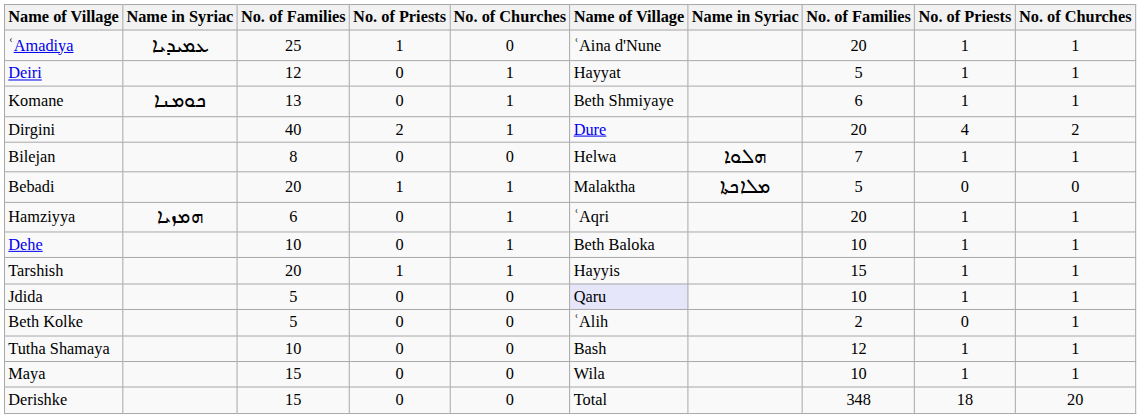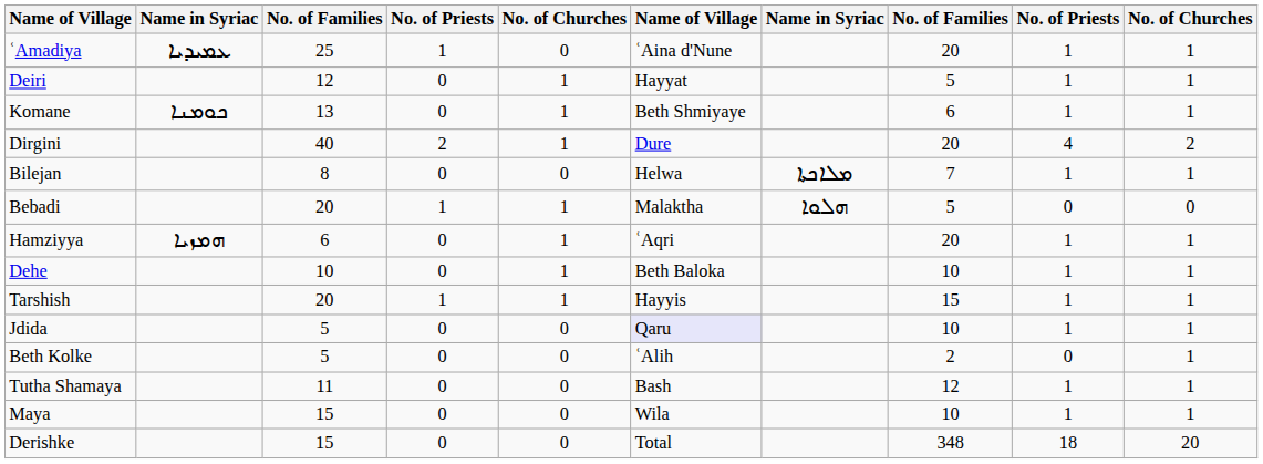 <table class="wikitable" style="text-align:center">
 <tr>
 <th>Name of Village</th>
 <th>Name in Syriac</th>
 <th>No. of Families</th>
 <th>No. of Priests</th>
 <th>No. of Churches</th>
 <th>Name of Village</th>
 <th>Name in Syriac</th>
 <th>No. of Families</th>
 <th>No. of Priests</th>
 <th>No. of Churches</th>
 </tr>
 <tr>
 <td style="text-align:left">ʿ<a href='#'>Amadiya</a></td>
 <td><big>ܥܡܝܕܝܐ</big></td>
 <td>25</td>
 <td>1</td>
 <td>0</td>
 <td style="text-align:left">ʿAina d'Nune</td>
 <td><big></big></td>
 <td>20</td>
 <td>1</td>
 <td>1</td>
 </tr>
 <tr>
 <td style="text-align:left"><a href='#'>Deiri</a></td>
 <td><big></big></td>
 <td>12</td>
 <td>0</td>
 <td>1</td>
 <td style="text-align:left">Hayyat</td>
 <td><big></big></td>
 <td>5</td>
 <td>1</td>
 <td>1</td>
 </tr>
 <tr>
 <td style="text-align:left">Komane</td>
 <td><big>ܟܘܡܢܐ</big></td>
 <td>13</td>
 <td>0</td>
 <td>1</td>
 <td style="text-align:left">Beth Shmiyaye</td>
 <td><big></big></td>
 <td>6</td>
 <td>1</td>
 <td>1</td>
 </tr>
 <tr>
 <td style="text-align:left">Dirgini</td>
 <td><big></big></td>
 <td>40</td>
 <td>2</td>
 <td>1</td>
 <td style="text-align:left"><a href='#'>Dure</a></td>
 <td><big></big></td>
 <td>20</td>
 <td>4</td>
 <td>2</td>
 </tr>
 <tr>
 <td style="text-align:left">Bilejan</td>
 <td><big></big></td>
 <td>8</td>
 <td>0</td>
 <td>0</td>
 <td style="text-align:left">Helwa</td>
-<td><big>ܗܠܘܐ</big></td>
+<td><big>ܡܠܐܟܬܐ</big></td>
 <td>7</td>
 <td>1</td>
 <td>1</td>
 </tr>
 <tr>
 <td style="text-align:left">Bebadi</td>
 <td><big></big></td>
 <td>20</td>
 <td>1</td>
 <td>1</td>
 <td style="text-align:left">Malaktha</td>
-<td><big>ܡܠܐܟܬܐ</big></td>
+<td><big>ܗܠܘܐ</big></td>
 <td>5</td>
 <td>0</td>
 <td>0</td>
 </tr>
 <tr>
 <td style="text-align:left">Hamziyya</td>
 <td><big>ܗܡܙܝܐ</big></td>
 <td>6</td>
 <td>0</td>
 <td>1</td>
 <td style="text-align:left">ʿAqri</td>
 <td><big></big></td>
 <td>20</td>
 <td>1</td>
 <td>1</td>
 </tr>
 <tr>
 <td style="text-align:left"><a href='#'>Dehe</a></td>
 <td><big></big></td>
 <td>10</td>
 <td>0</td>
 <td>1</td>
 <td style="text-align:left">Beth Baloka</td>
 <td><big></big></td>
 <td>10</td>
 <td>1</td>
 <td>1</td>
 </tr>
 <tr>
 <td style="text-align:left">Tarshish</td>
 <td><big></big></td>
 <td>20</td>
 <td>1</td>
 <td>1</td>
 <td style="text-align:left">Hayyis</td>
 <td><big></big></td>
 <td>15</td>
 <td>1</td>
 <td>1</td>
 </tr>
 <tr>
 <td style="text-align:left">Jdida</td>
 <td><big></big></td>
 <td>5</td>
 <td>0</td>
 <td>0</td>
 <td style="background: lavender; text-align:left">Qaru</td>
 <td><big></big></td>
 <td>10</td>
 <td>1</td>
 <td>1</td>
 </tr>
 <tr>
 <td style="text-align:left">Beth Kolke</td>
 <td><big></big></td>
 <td>5</td>
 <td>0</td>
 <td>0</td>
 <td style="text-align:left">ʿAlih</td>
 <td><big></big></td>
 <td>2</td>
 <td>0</td>
 <td>1</td>
 </tr>
 <tr>
 <td style="text-align:left">Tutha Shamaya</td>
 <td><big></big></td>
-<td>10</td>
+<td>11</td>
 <td>0</td>
 <td>0</td>
 <td style="text-align:left">Bash</td>
 <td><big></big></td>
 <td>12</td>
 <td>1</td>
 <td>1</td>
 </tr>
 <tr>
 <td style="text-align:left">Maya</td>
 <td><big></big></td>
 <td>15</td>
 <td>0</td>
 <td>0</td>
 <td style="text-align:left">Wila</td>
 <td><big></big></td>
 <td>10</td>
 <td>1</td>
 <td>1</td>
 </tr>
 <tr>
 <td style="text-align:left">Derishke</td>
 <td><big></big></td>
 <td>15</td>
 <td>0</td>
 <td>0</td>
 <td style="text-align:left">Total</td>
 <td><big></big></td>
 <td>348</td>
 <td>18</td>
 <td>20</td>
 </tr>
 </table>
